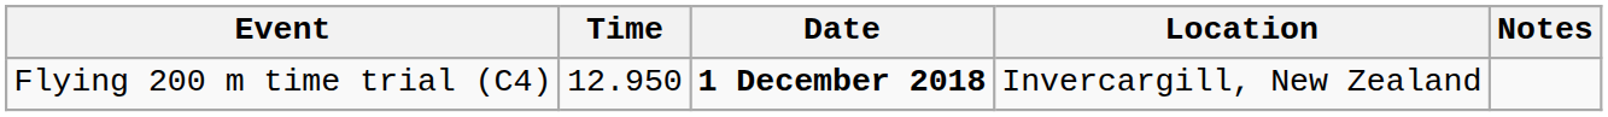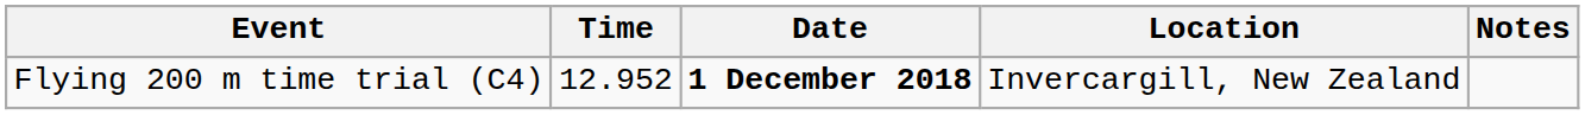 <table class="wikitable" style="font-size:95%;">
 <tr>
 <th>Event</th>
 <th>Time</th>
 <th>Date</th>
 <th>Location</th>
 <th>Notes</th>
 </tr>
 <tr>
 <td>Flying 200 m time trial  (C4)</td>
-<td style="text-align:right;">12.950</td>
+<td style="text-align:right;">12.952</td>
 <td><strong>1 December 2018</strong></td>
 <td>Invercargill, New Zealand</td>
 <td></td>
 </tr>
 </table>
